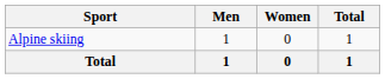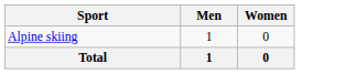 <table class="wikitable" style="text-align:center; font-size: 95%">
 <tr>
 <th width=200>Sport</th>
 <th width=60>Men</th>
 <th width=60>Women</th>
-<th width=60>Total</th>
 </tr>
 <tr>
 <td align=left><a href='#'>Alpine skiing</a></td>
 <td>1</td>
 <td>0</td>
-<td>1</td>
 </tr>
 <tr>
 <th>Total</th>
 <th>1</th>
 <th>0</th>
-<th>1</th>
 </tr>
 </table>
